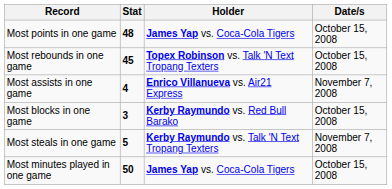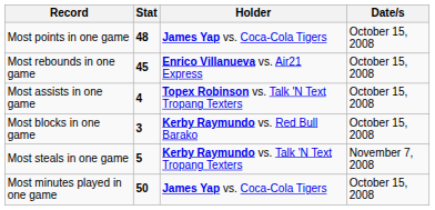 <table class=wikitable>
 <tr>
 <th>Record</th>
 <th>Stat</th>
 <th>Holder</th>
 <th>Date/s</th>
 </tr>
 <tr>
 <td>Most points in one game</td>
 <td><strong>48</strong></td>
 <td><strong><a href='#'>James Yap</a></strong> vs. <a href='#'>Coca-Cola Tigers</a></td>
 <td>October 15, 2008</td>
 </tr>
 <tr>
 <td>Most rebounds in one game</td>
 <td><strong>45</strong></td>
-<td><strong><a href='#'>Topex Robinson</a></strong> vs. <a href='#'>Talk 'N Text Tropang Texters</a></td>
+<td><strong><a href='#'>Enrico Villanueva</a></strong> vs. <a href='#'>Air21 Express</a></td>
 <td>October 15, 2008</td>
 </tr>
 <tr>
 <td>Most assists in one game</td>
 <td><strong>4</strong></td>
-<td><strong><a href='#'>Enrico Villanueva</a></strong> vs. <a href='#'>Air21 Express</a></td>
-<td>November 7, 2008</td>
+<td><strong><a href='#'>Topex Robinson</a></strong> vs. <a href='#'>Talk 'N Text Tropang Texters</a></td>
+<td>October 15, 2008</td>
 </tr>
 <tr>
 <td>Most blocks in one game</td>
 <td><strong>3</strong></td>
 <td><strong><a href='#'>Kerby Raymundo</a></strong> vs. <a href='#'>Red Bull Barako</a></td>
 <td>October 15, 2008</td>
 </tr>
 <tr>
 <td>Most steals in one game</td>
 <td><strong>5</strong></td>
 <td><strong><a href='#'>Kerby Raymundo</a></strong> vs. <a href='#'>Talk 'N Text Tropang Texters</a></td>
 <td>November 7, 2008</td>
 </tr>
 <tr>
 <td>Most minutes played in one game</td>
 <td><strong>50</strong></td>
 <td><strong><a href='#'>James Yap</a></strong> vs. <a href='#'>Coca-Cola Tigers</a></td>
 <td>October 15, 2008</td>
 </tr>
 </table>
